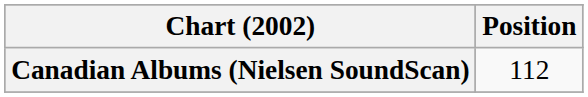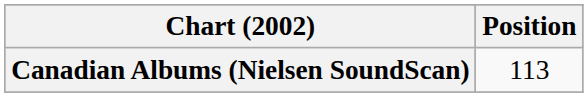 <table class="wikitable plainrowheaders" style="text-align:center">
 <tr>
 <th scope="col">Chart (2002)</th>
 <th scope="col">Position</th>
 </tr>
 <tr>
 <th scope="row">Canadian Albums (Nielsen SoundScan)</th>
-<td>112</td>
+<td>113</td>
 </tr>
 </table>
